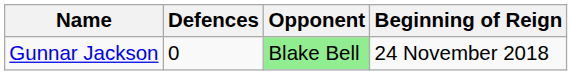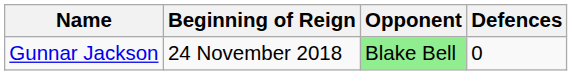 <table class="wikitable">
 <tr>
 <th>Name</th>
+<th>Beginning of Reign</th>
+<th>Opponent</th>
 <th>Defences</th>
-<th>Opponent</th>
-<th>Beginning of Reign</th>
 </tr>
 <tr>
 <td><a href='#'>Gunnar Jackson</a></td>
+<td>24 November 2018</td>
+<td style="background: lightgreen;">Blake Bell</td>
 <td>0</td>
-<td style="background: lightgreen;">Blake Bell</td>
-<td>24 November 2018</td>
 </tr>
 </table>
